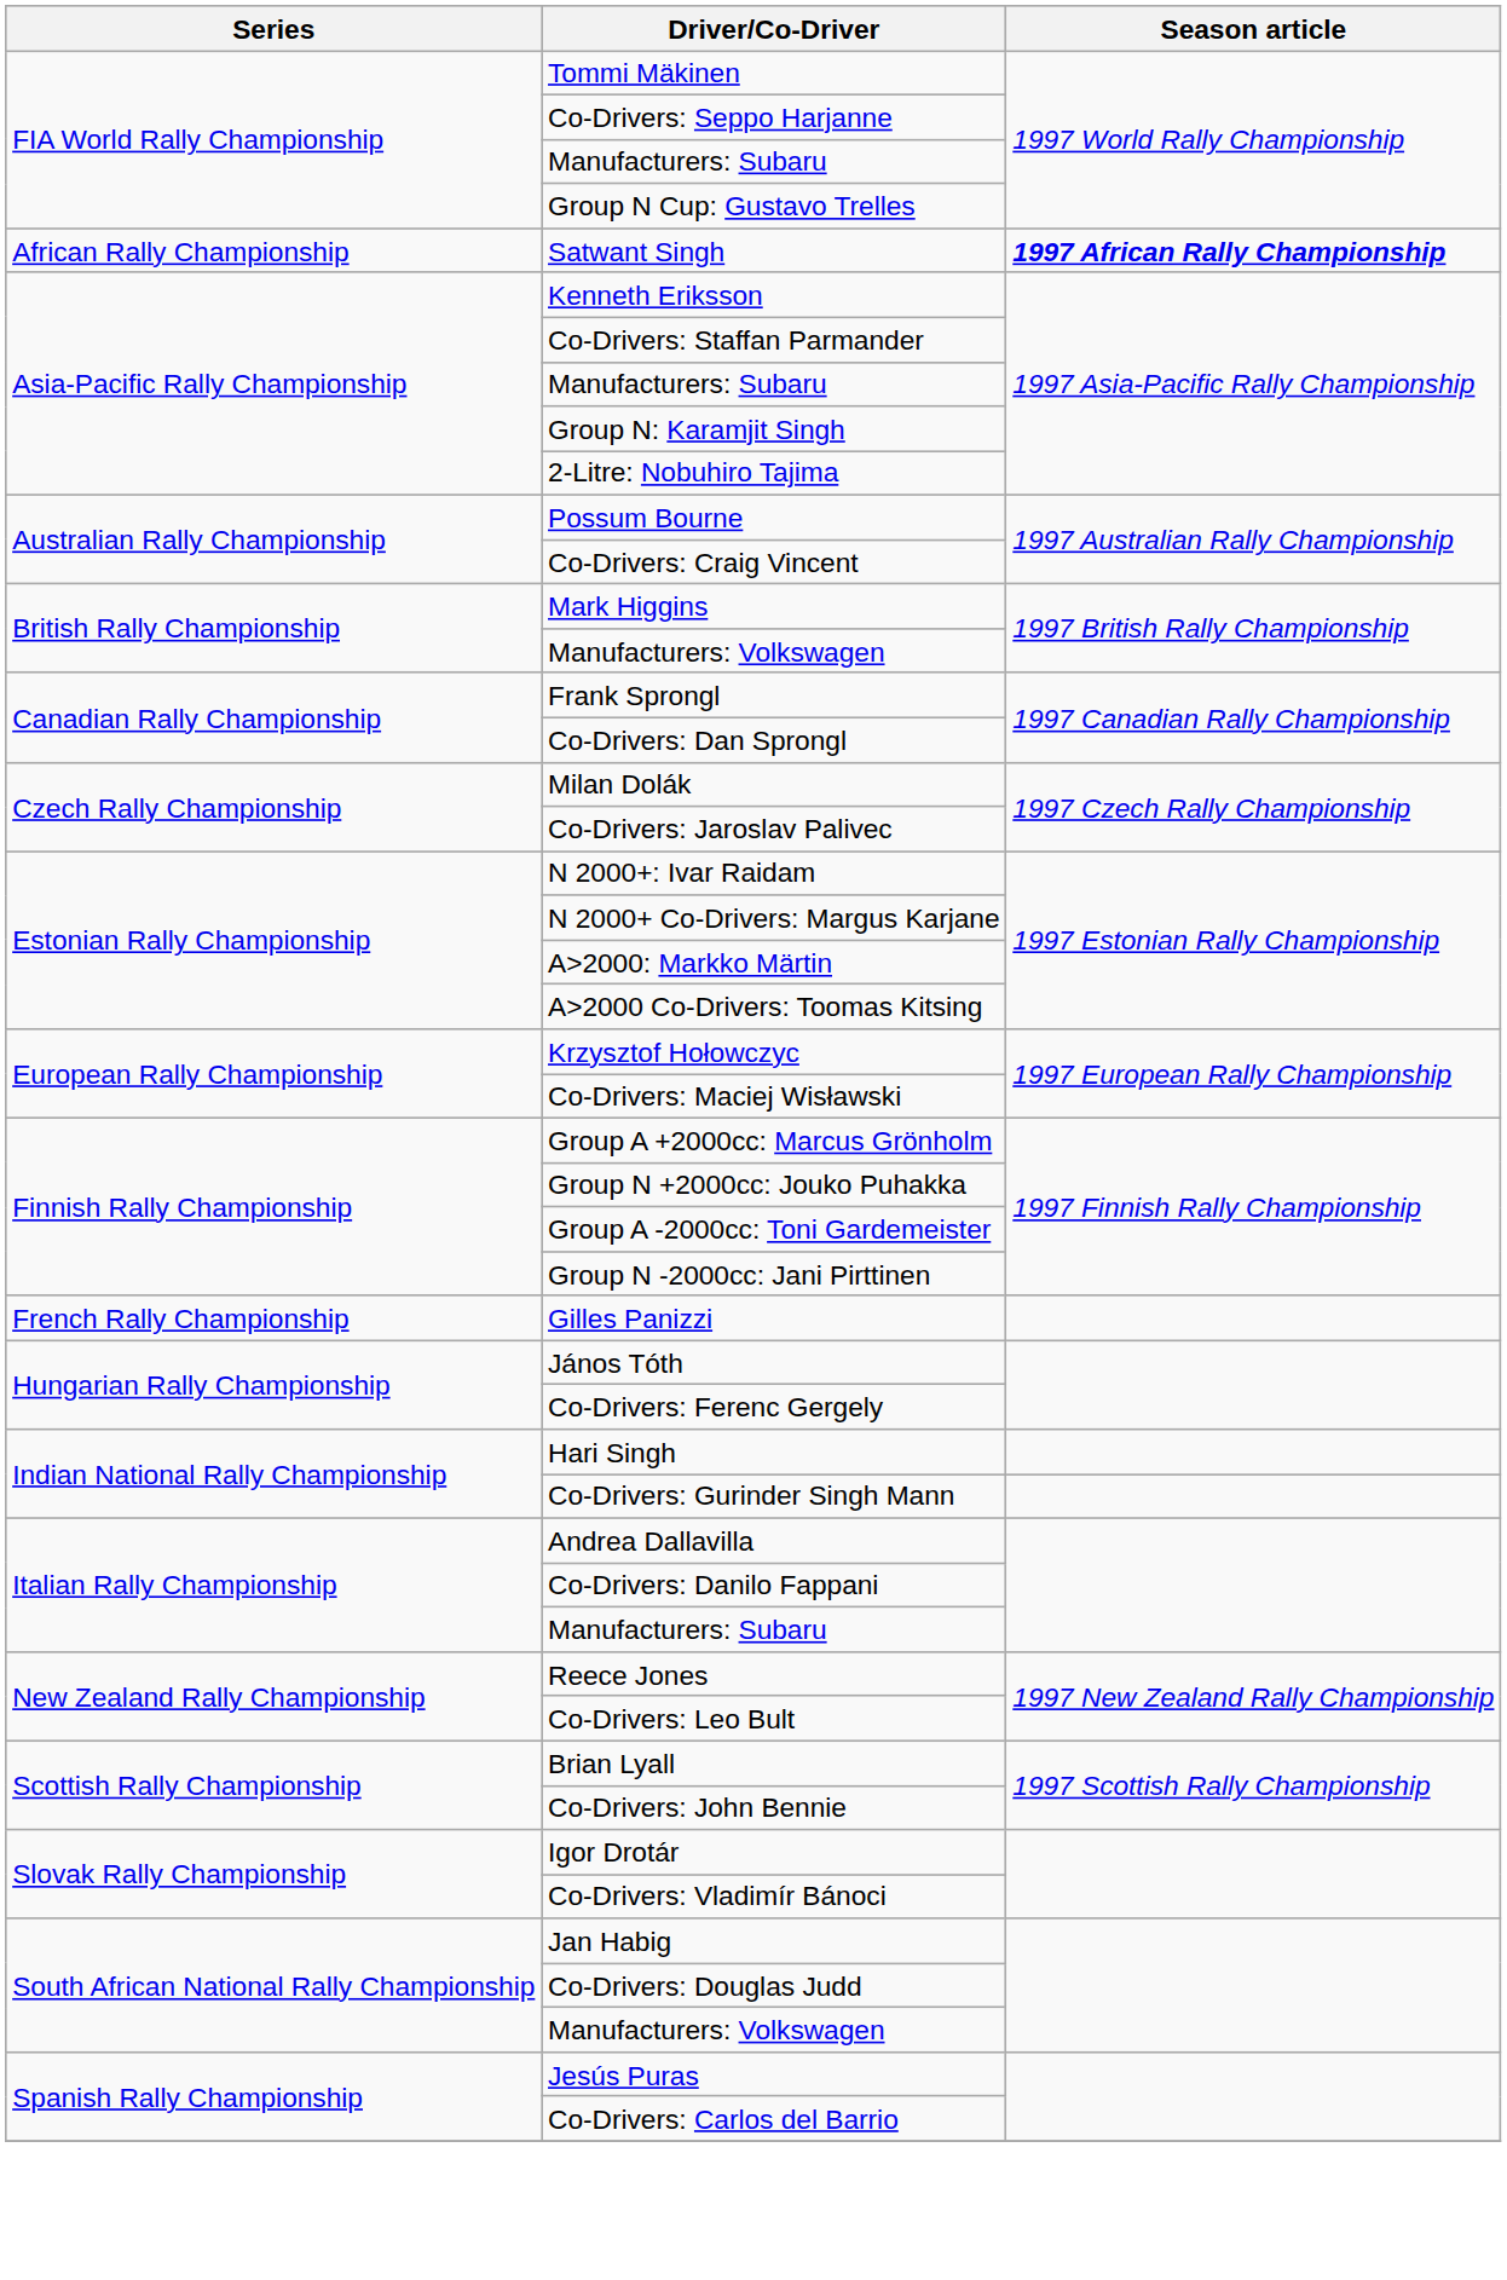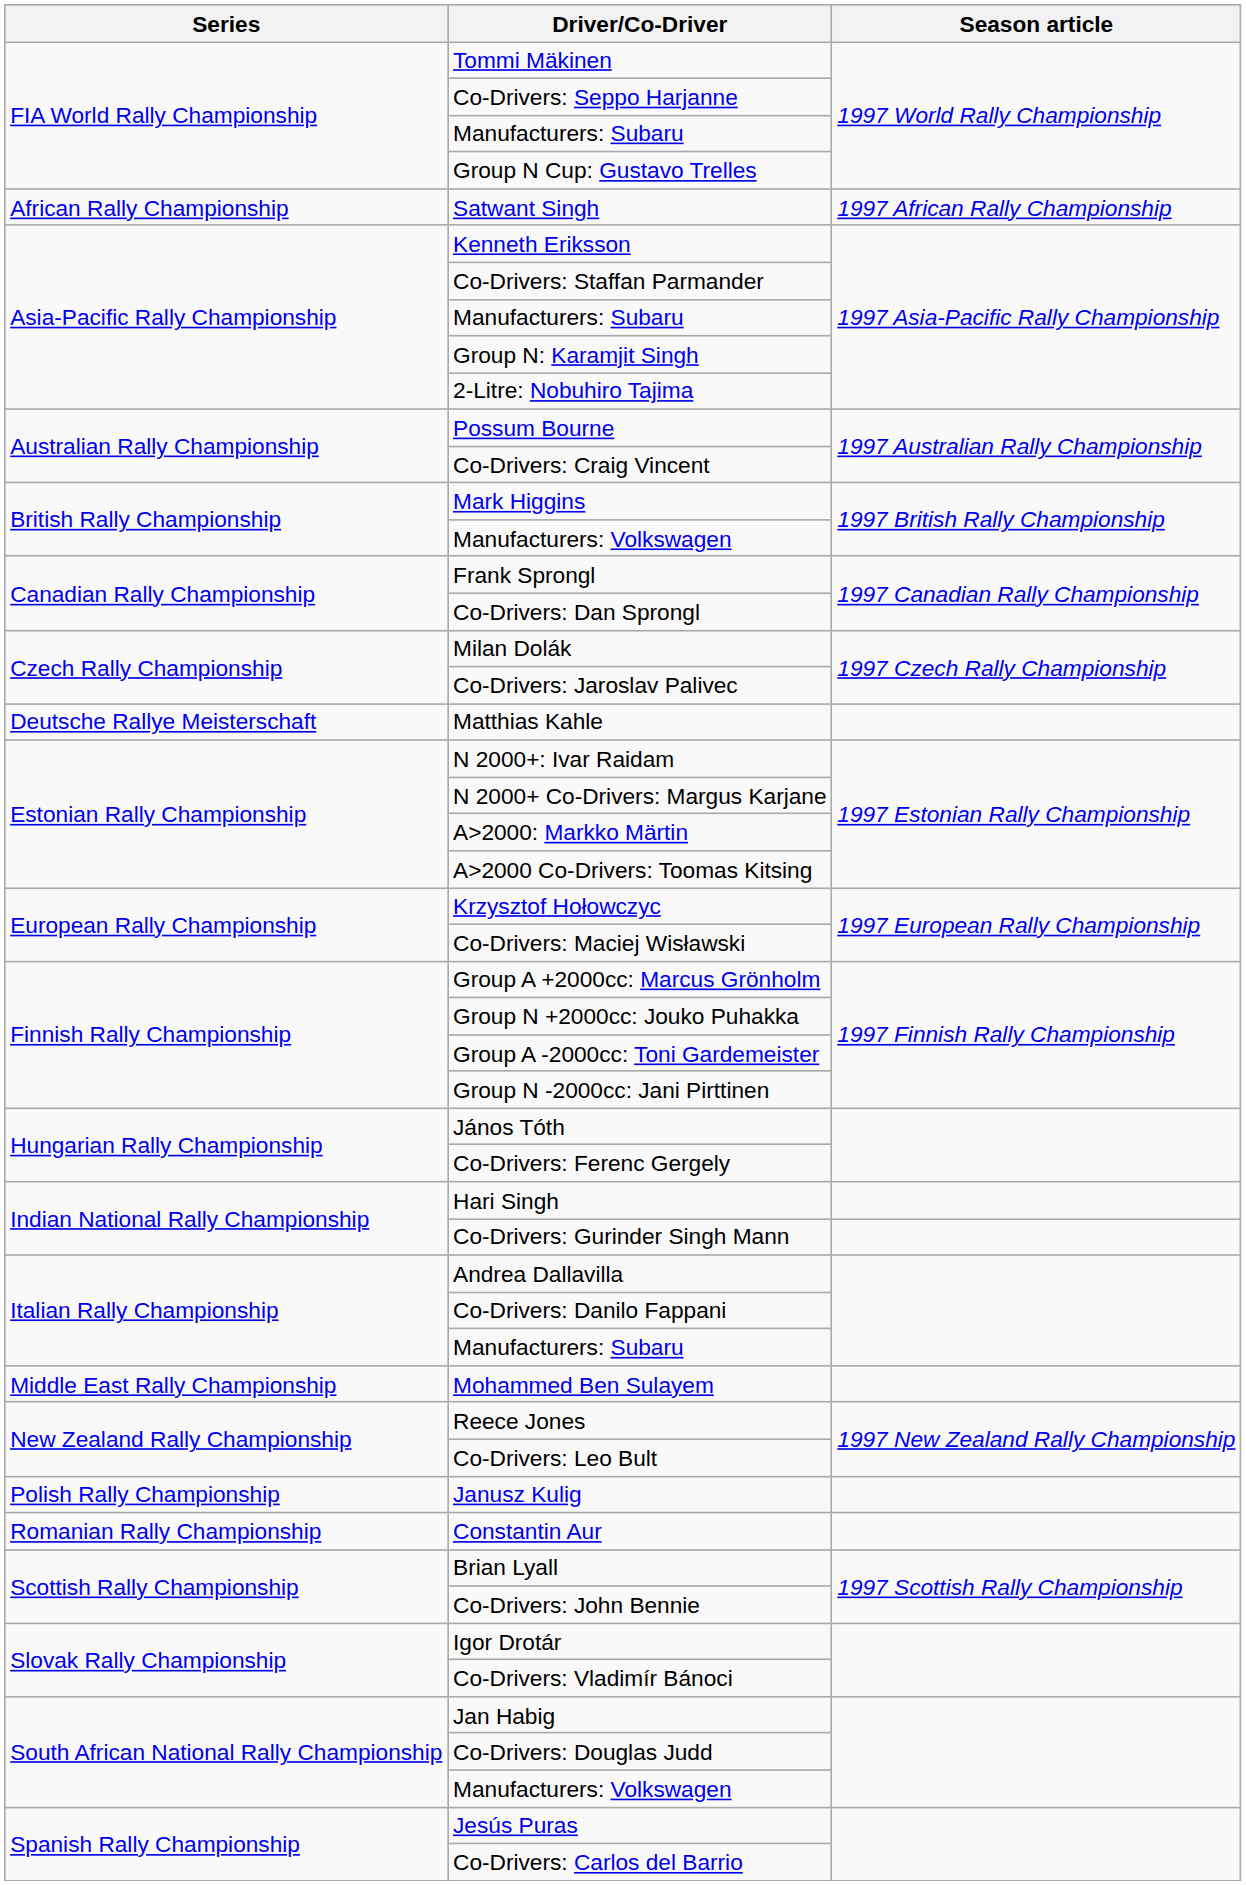 <table class="wikitable" style="font-size: 87%;">
 <tr>
 <th>Series</th>
 <th>Driver/Co-Driver</th>
 <th>Season article</th>
 </tr>
 <tr>
 <td rowspan=4><a href='#'>FIA World Rally Championship</a></td>
 <td> <a href='#'>Tommi Mäkinen</a></td>
 <td rowspan=4><em><a href='#'>1997 World Rally Championship</a></em></td>
 </tr>
 <tr>
 <td>Co-Drivers:  <a href='#'>Seppo Harjanne</a></td>
 </tr>
 <tr>
 <td>Manufacturers:  <a href='#'>Subaru</a></td>
 </tr>
 <tr>
 <td>Group N Cup:  <a href='#'>Gustavo Trelles</a></td>
 </tr>
 <tr>
 <td><a href='#'>African Rally Championship</a></td>
 <td> <a href='#'>Satwant Singh</a></td>
-<td><strong><em><a href='#'>1997 African Rally Championship</a></em></strong></td>
+<td><em><a href='#'>1997 African Rally Championship</a></em></td>
 </tr>
 <tr>
 <td rowspan=5><a href='#'>Asia-Pacific Rally Championship</a></td>
 <td> <a href='#'>Kenneth Eriksson</a></td>
 <td rowspan=5><em><a href='#'>1997 Asia-Pacific Rally Championship</a></em></td>
 </tr>
 <tr>
 <td>Co-Drivers:  Staffan Parmander</td>
 </tr>
 <tr>
 <td>Manufacturers:  <a href='#'>Subaru</a></td>
 </tr>
 <tr>
 <td>Group N:  <a href='#'>Karamjit Singh</a></td>
 </tr>
 <tr>
 <td>2-Litre:  <a href='#'>Nobuhiro Tajima</a></td>
 </tr>
 <tr>
 <td rowspan=2><a href='#'>Australian Rally Championship</a></td>
 <td> <a href='#'>Possum Bourne</a></td>
 <td rowspan=2><em><a href='#'>1997 Australian Rally Championship</a></em></td>
 </tr>
 <tr>
 <td>Co-Drivers:  Craig Vincent</td>
 </tr>
 <tr>
 <td rowspan=2><a href='#'>British Rally Championship</a></td>
 <td> <a href='#'>Mark Higgins</a></td>
 <td rowspan=2><em><a href='#'>1997 British Rally Championship</a></em></td>
 </tr>
 <tr>
 <td>Manufacturers:  <a href='#'>Volkswagen</a></td>
 </tr>
 <tr>
 <td rowspan=2><a href='#'>Canadian Rally Championship</a></td>
 <td> Frank Sprongl</td>
 <td rowspan=2><em><a href='#'>1997 Canadian Rally Championship</a></em></td>
 </tr>
 <tr>
 <td>Co-Drivers:  Dan Sprongl</td>
 </tr>
 <tr>
 <td rowspan=2><a href='#'>Czech Rally Championship</a></td>
 <td> Milan Dolák</td>
 <td rowspan=2><em><a href='#'>1997 Czech Rally Championship</a></em></td>
 </tr>
 <tr>
 <td>Co-Drivers:  Jaroslav Palivec</td>
 </tr>
 <tr>
+<td><a href='#'>Deutsche Rallye Meisterschaft</a></td>
+<td> Matthias Kahle</td>
+<td></td>
+</tr>
+<tr>
 <td rowspan=4><a href='#'>Estonian Rally Championship</a></td>
 <td>N 2000+:  Ivar Raidam</td>
 <td rowspan=4><em><a href='#'>1997 Estonian Rally Championship</a></em></td>
 </tr>
 <tr>
 <td>N 2000+ Co-Drivers:  Margus Karjane</td>
 </tr>
 <tr>
 <td>A>2000:  <a href='#'>Markko Märtin</a></td>
 </tr>
 <tr>
 <td>A>2000 Co-Drivers:  Toomas Kitsing</td>
 </tr>
 <tr>
 <td rowspan=2><a href='#'>European Rally Championship</a></td>
 <td> <a href='#'>Krzysztof Hołowczyc</a></td>
 <td rowspan=2><em><a href='#'>1997 European Rally Championship</a></em></td>
 </tr>
 <tr>
 <td>Co-Drivers:  Maciej Wisławski</td>
 </tr>
 <tr>
 <td rowspan=4><a href='#'>Finnish Rally Championship</a></td>
 <td>Group A +2000cc:  <a href='#'>Marcus Grönholm</a></td>
 <td rowspan=4><em><a href='#'>1997 Finnish Rally Championship</a></em></td>
 </tr>
 <tr>
 <td>Group N +2000cc:  Jouko Puhakka</td>
 </tr>
 <tr>
 <td>Group A -2000cc:  <a href='#'>Toni Gardemeister</a></td>
 </tr>
 <tr>
 <td>Group N -2000cc:  Jani Pirttinen</td>
 </tr>
 <tr>
-<td><a href='#'>French Rally Championship</a></td>
-<td> <a href='#'>Gilles Panizzi</a></td>
-<td></td>
-</tr>
-<tr>
 <td rowspan=2><a href='#'>Hungarian Rally Championship</a></td>
 <td> János Tóth</td>
 <td rowspan=2></td>
 </tr>
 <tr>
 <td>Co-Drivers:  Ferenc Gergely</td>
 </tr>
 <tr>
 <td rowspan=2><a href='#'>Indian National Rally Championship</a></td>
 <td> Hari Singh</td>
 <td></td>
 </tr>
 <tr>
 <td>Co-Drivers:  Gurinder Singh Mann</td>
 </tr>
 <tr>
 <td rowspan=3><a href='#'>Italian Rally Championship</a></td>
 <td> Andrea Dallavilla</td>
 <td rowspan=3></td>
 </tr>
 <tr>
 <td>Co-Drivers:  Danilo Fappani</td>
 </tr>
 <tr>
 <td>Manufacturers:  <a href='#'>Subaru</a></td>
 </tr>
 <tr>
+<td><a href='#'>Middle East Rally Championship</a></td>
+<td> <a href='#'>Mohammed Ben Sulayem</a></td>
+<td></td>
+</tr>
+<tr>
 <td rowspan=2><a href='#'>New Zealand Rally Championship</a></td>
 <td> Reece Jones</td>
 <td rowspan=2><em><a href='#'>1997 New Zealand Rally Championship</a></em></td>
 </tr>
 <tr>
 <td>Co-Drivers:  Leo Bult</td>
+</tr>
+<tr>
+<td><a href='#'>Polish Rally Championship</a></td>
+<td> <a href='#'>Janusz Kulig</a></td>
+<td></td>
+</tr>
+<tr>
+<td><a href='#'>Romanian Rally Championship</a></td>
+<td> <a href='#'>Constantin Aur</a></td>
+<td></td>
 </tr>
 <tr>
 <td rowspan=2><a href='#'>Scottish Rally Championship</a></td>
 <td> Brian Lyall</td>
 <td rowspan=2><em><a href='#'>1997 Scottish Rally Championship</a></em></td>
 </tr>
 <tr>
 <td>Co-Drivers:  John Bennie</td>
 </tr>
 <tr>
 <td rowspan=2><a href='#'>Slovak Rally Championship</a></td>
 <td> Igor Drotár</td>
 <td rowspan=2></td>
 </tr>
 <tr>
 <td>Co-Drivers:  Vladimír Bánoci</td>
 </tr>
 <tr>
 <td rowspan=3><a href='#'>South African National Rally Championship</a></td>
 <td> Jan Habig</td>
 <td rowspan=3></td>
 </tr>
 <tr>
 <td>Co-Drivers:  Douglas Judd</td>
 </tr>
 <tr>
 <td>Manufacturers:  <a href='#'>Volkswagen</a></td>
 </tr>
 <tr>
 <td rowspan=2><a href='#'>Spanish Rally Championship</a></td>
 <td> <a href='#'>Jesús Puras</a></td>
 <td rowspan=2></td>
 </tr>
 <tr>
 <td>Co-Drivers:  <a href='#'>Carlos del Barrio</a></td>
 </tr>
 <tr>
 </tr>
 </table>
